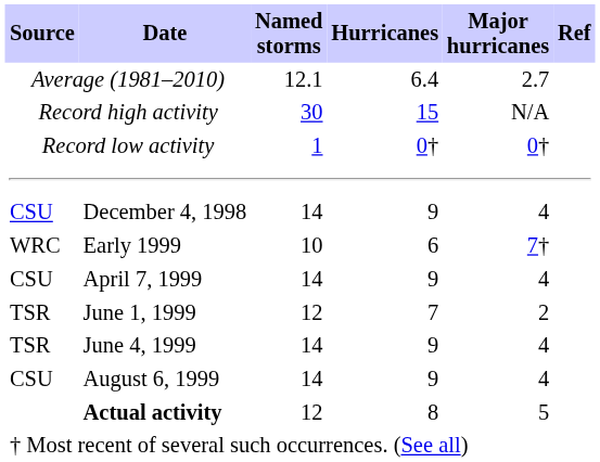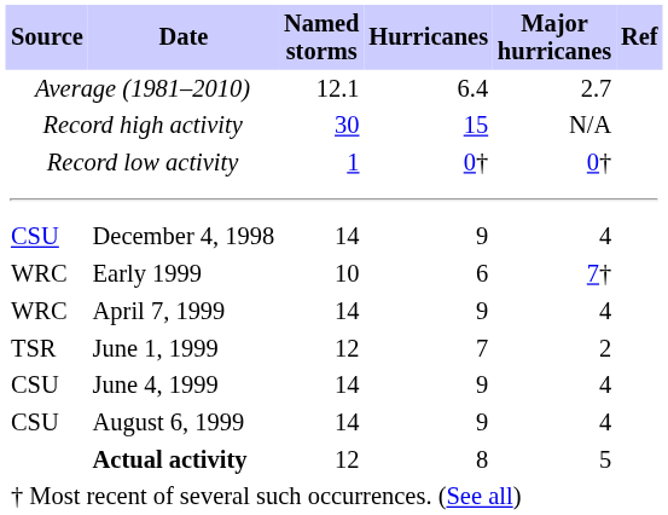 <table class="toccolours" cellspacing=0 cellpadding=3 style="float:right; margin-left:1em; text-align:right; clear: right;">
 <tr style="background:#ccccff">
 <td align="center"><strong>Source</strong></td>
 <td align="center"><strong>Date</strong></td>
 <td align="center"><strong><span>Named<br>storms</span></strong></td>
 <td align="center"><strong><span>Hurricanes</span></strong></td>
 <td align="center"><strong><span>Major<br>hurricanes</span></strong></td>
 <td align="center"><strong><span>Ref</span></strong></td>
 </tr>
 <tr>
 <td align="center" colspan="2"><em>Average <span>(1981–2010)</span></em></td>
 <td>12.1</td>
 <td>6.4</td>
 <td>2.7</td>
 <td></td>
 </tr>
 <tr>
 <td align="center" colspan="2"><em>Record high activity</em></td>
 <td><a href='#'>30</a></td>
 <td><a href='#'>15</a></td>
 <td>N/A</td>
 <td></td>
 </tr>
 <tr>
 <td align="center" colspan="2"><em>Record low activity</em></td>
 <td><a href='#'>1</a></td>
 <td><a href='#'>0</a>†</td>
 <td><a href='#'>0</a>†</td>
 <td></td>
 </tr>
 <tr>
 <td colspan="6" style="text-align:center;"><hr></td>
 </tr>
 <tr>
 <td align="left"><a href='#'>CSU</a></td>
 <td align="left">December 4, 1998</td>
 <td>14</td>
 <td>9</td>
 <td>4</td>
 <td></td>
 </tr>
 <tr>
 <td align="left">WRC</td>
 <td align="left">Early 1999</td>
 <td>10</td>
 <td>6</td>
 <td><a href='#'>7</a>†</td>
 <td></td>
 </tr>
 <tr>
-<td align="left">CSU</td>
+<td align="left">WRC</td>
 <td align="left">April 7, 1999</td>
 <td>14</td>
 <td>9</td>
 <td>4</td>
 <td></td>
 </tr>
 <tr>
 <td align="left">TSR</td>
 <td align="left">June 1, 1999</td>
 <td>12</td>
 <td>7</td>
 <td>2</td>
 <td></td>
 </tr>
 <tr>
-<td align="left">TSR</td>
+<td align="left">CSU</td>
 <td align="left">June 4, 1999</td>
 <td>14</td>
 <td>9</td>
 <td>4</td>
 <td></td>
 </tr>
 <tr>
 <td align="left">CSU</td>
 <td align="left">August 6, 1999</td>
 <td>14</td>
 <td>9</td>
 <td>4</td>
 <td></td>
 </tr>
 <tr>
 <td align="left"></td>
 <td align="left"><strong>Actual activity</strong><br></td>
 <td>12</td>
 <td>8</td>
 <td>5</td>
 </tr>
 <tr>
 <td align="left" colspan="5">† Most recent of several such occurrences. (<a href='#'>See all</a>)</td>
 </tr>
 </table>
